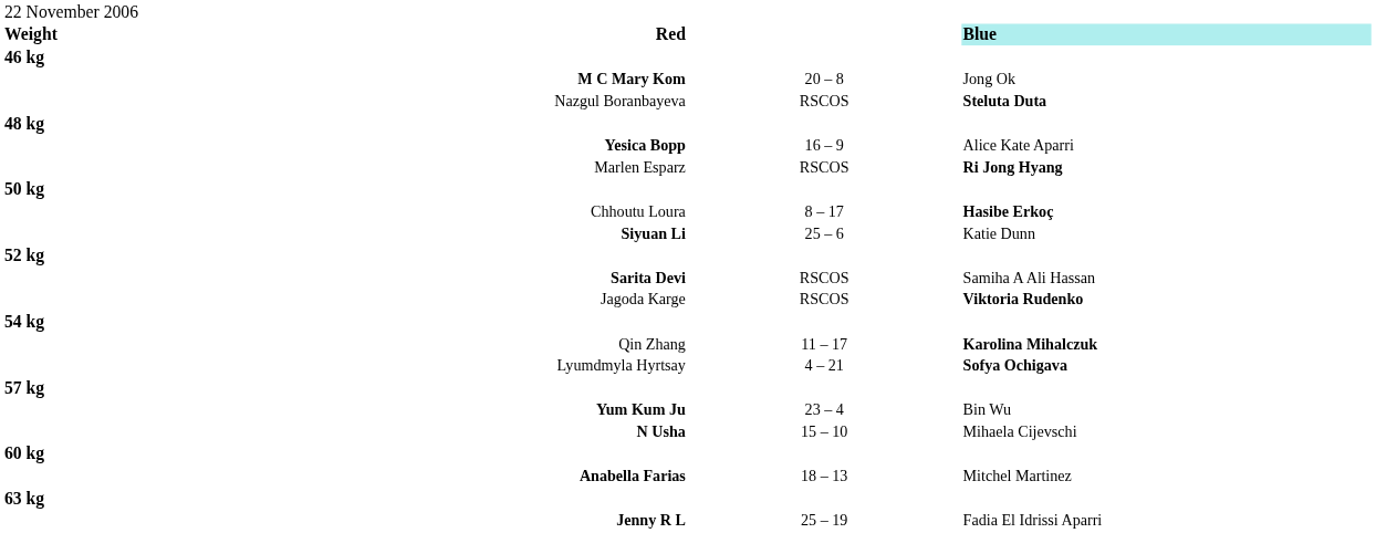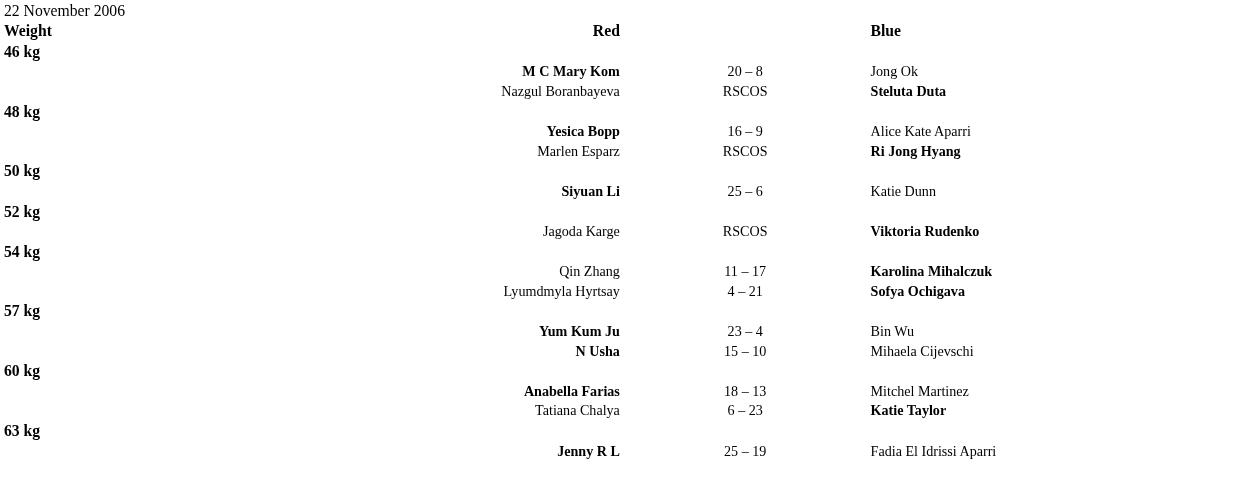 <table width=100% cellspacing=1>
 <tr>
 <th width=20%></th>
 <th width=30%></th>
 <th width=20%></th>
 <th width=30%></th>
 </tr>
 <tr>
 <td>22 November 2006</td>
 </tr>
 <tr>
 <td><strong>Weight</strong></td>
 <td align=right><strong>Red</strong></td>
 <td></td>
-<td style="background: paleturquoise;"><strong>Blue</strong></td>
+<td><strong>Blue</strong></td>
 </tr>
 <tr>
 <td><strong>46 kg</strong></td>
 </tr>
 <tr style=font-size:90%>
 <td></td>
 <td align=right><strong>M C Mary Kom</strong> </td>
 <td align=center>20 – 8</td>
 <td> Jong Ok</td>
 </tr>
 <tr style=font-size:90%>
 <td></td>
 <td align=right>Nazgul Boranbayeva </td>
 <td align=center>RSCOS</td>
 <td> <strong>Steluta Duta</strong></td>
 </tr>
 <tr>
 <td><strong>48 kg</strong></td>
 </tr>
 <tr style=font-size:90%>
 <td></td>
 <td align=right><strong>Yesica Bopp</strong> </td>
 <td align=center>16 – 9</td>
 <td> Alice Kate Aparri</td>
 </tr>
 <tr style=font-size:90%>
 <td></td>
 <td align=right>Marlen Esparz </td>
 <td align=center>RSCOS</td>
 <td> <strong>Ri Jong Hyang</strong></td>
 </tr>
 <tr>
 <td><strong>50 kg</strong></td>
 </tr>
 <tr style=font-size:90%>
 <td></td>
-<td align=right>Chhoutu Loura </td>
-<td align=center>8 – 17</td>
-<td> <strong>Hasibe Erkoç</strong></td>
-</tr>
-<tr style=font-size:90%>
-<td></td>
 <td align=right><strong>Siyuan Li</strong> </td>
 <td align=center>25 – 6</td>
 <td> Katie Dunn</td>
 </tr>
 <tr>
 <td><strong>52 kg</strong></td>
-</tr>
-<tr style=font-size:90%>
-<td></td>
-<td align=right><strong>Sarita Devi</strong> </td>
-<td align=center>RSCOS</td>
-<td> Samiha A Ali Hassan</td>
 </tr>
 <tr style=font-size:90%>
 <td></td>
 <td align=right>Jagoda Karge </td>
 <td align=center>RSCOS</td>
 <td> <strong>Viktoria Rudenko</strong></td>
 </tr>
 <tr>
 <td><strong>54 kg</strong></td>
 </tr>
 <tr style=font-size:90%>
 <td></td>
 <td align=right>Qin Zhang </td>
 <td align=center>11 – 17</td>
 <td> <strong>Karolina Mihalczuk</strong></td>
 </tr>
 <tr style=font-size:90%>
 <td></td>
 <td align=right>Lyumdmyla Hyrtsay </td>
 <td align=center>4 – 21</td>
 <td> <strong>Sofya Ochigava</strong></td>
 </tr>
 <tr>
 <td><strong>57 kg</strong></td>
 </tr>
 <tr style=font-size:90%>
 <td></td>
 <td align=right><strong>Yum Kum Ju</strong> </td>
 <td align=center>23 – 4</td>
 <td> Bin Wu</td>
 </tr>
 <tr style=font-size:90%>
 <td></td>
 <td align=right><strong>N Usha</strong> </td>
 <td align=center>15 – 10</td>
 <td> Mihaela Cijevschi</td>
 </tr>
 <tr>
 <td><strong>60 kg</strong></td>
 </tr>
 <tr style=font-size:90%>
 <td></td>
 <td align=right><strong>Anabella Farias</strong> </td>
 <td align=center>18 – 13</td>
 <td> Mitchel Martinez</td>
 </tr>
+<tr style=font-size:90%>
+<td></td>
+<td align=right>Tatiana Chalya </td>
+<td align=center>6 – 23</td>
+<td> <strong>Katie Taylor</strong></td>
+</tr>
 <tr>
 <td><strong>63 kg</strong></td>
 </tr>
 <tr style=font-size:90%>
 <td></td>
 <td align=right><strong>Jenny R L</strong> </td>
 <td align=center>25 – 19</td>
 <td> Fadia El Idrissi Aparri</td>
 </tr>
 </table>
